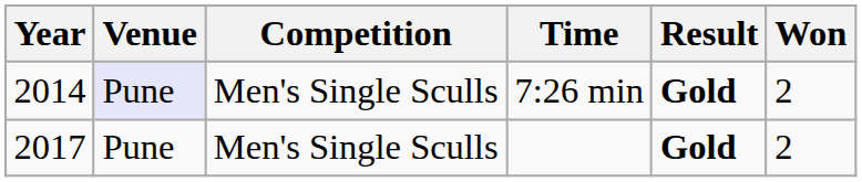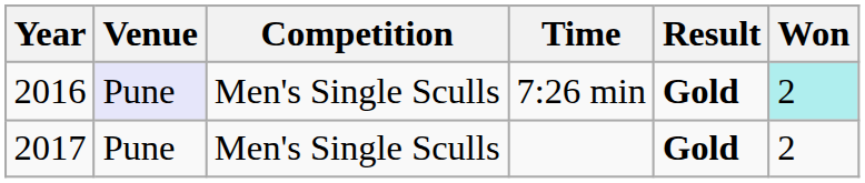 <table class="wikitable">
 <tr>
 <th>Year</th>
 <th>Venue</th>
 <th>Competition</th>
 <th>Time</th>
 <th>Result</th>
 <th>Won</th>
 </tr>
 <tr>
-<td>2014</td>
+<td>2016</td>
 <td style="background: lavender;">Pune</td>
 <td>Men's Single Sculls</td>
 <td>7:26 min</td>
 <td><strong>Gold</strong></td>
-<td>2</td>
+<td style="background: paleturquoise;">2</td>
 </tr>
 <tr>
 <td>2017</td>
 <td>Pune</td>
 <td>Men's Single Sculls</td>
 <td></td>
 <td><strong>Gold</strong></td>
 <td>2</td>
 </tr>
 </table>
